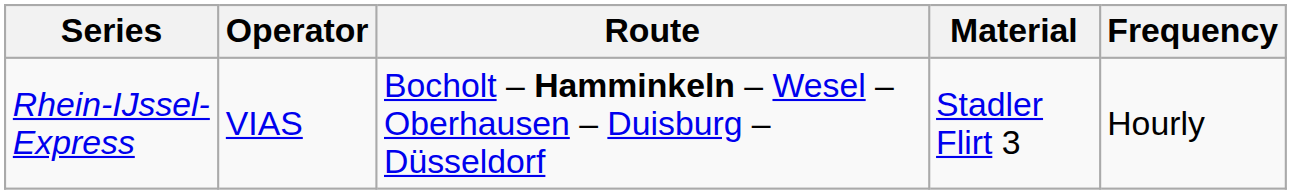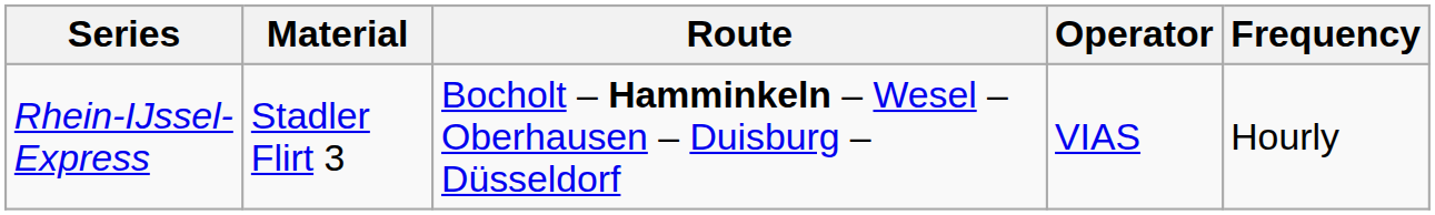 <table class="wikitable vatop">
 <tr>
 <th>Series</th>
+<th>Material</th>
+<th>Route</th>
 <th>Operator</th>
-<th>Route</th>
-<th>Material</th>
 <th>Frequency</th>
 </tr>
 <tr>
 <td> <em><a href='#'>Rhein-IJssel-Express</a></em></td>
+<td><a href='#'>Stadler Flirt</a> 3</td>
+<td><a href='#'>Bocholt</a> – <strong>Hamminkeln</strong> – <a href='#'>Wesel</a> – <a href='#'>Oberhausen</a> – <a href='#'>Duisburg</a> – <a href='#'>Düsseldorf</a></td>
 <td><a href='#'>VIAS</a></td>
-<td><a href='#'>Bocholt</a> – <strong>Hamminkeln</strong> – <a href='#'>Wesel</a> – <a href='#'>Oberhausen</a> – <a href='#'>Duisburg</a> – <a href='#'>Düsseldorf</a></td>
-<td><a href='#'>Stadler Flirt</a> 3</td>
 <td>Hourly</td>
 </tr>
 </table>
